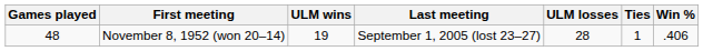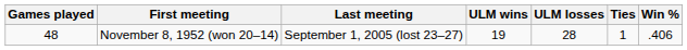 <table class="wikitable" style="margin:1em auto;">
 <tr>
 <th>Games played</th>
 <th>First meeting</th>
+<th>Last meeting</th>
 <th>ULM wins</th>
-<th>Last meeting</th>
 <th>ULM losses</th>
 <th>Ties</th>
 <th>Win %</th>
 </tr>
 <tr style="text-align:center;">
 <td>48</td>
 <td>November 8, 1952 (won 20–14)</td>
+<td>September 1, 2005 (lost 23–27)</td>
 <td>19</td>
-<td>September 1, 2005 (lost 23–27)</td>
 <td>28</td>
 <td>1</td>
 <td>.406</td>
 </tr>
 </table>
